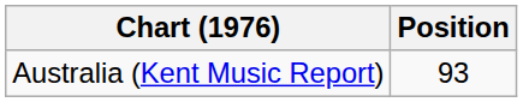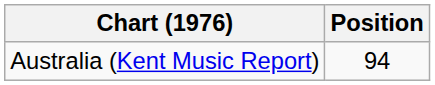 <table class="wikitable">
 <tr>
 <th>Chart (1976)</th>
 <th>Position</th>
 </tr>
 <tr>
 <td>Australia (<a href='#'>Kent Music Report</a>)</td>
-<td align="center">93</td>
+<td align="center">94</td>
 </tr>
 </table>
